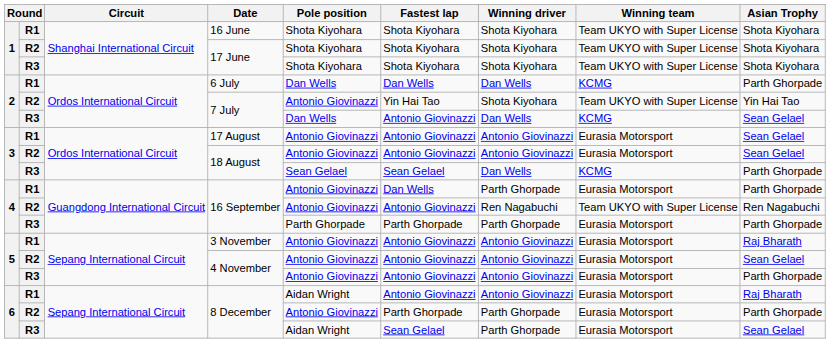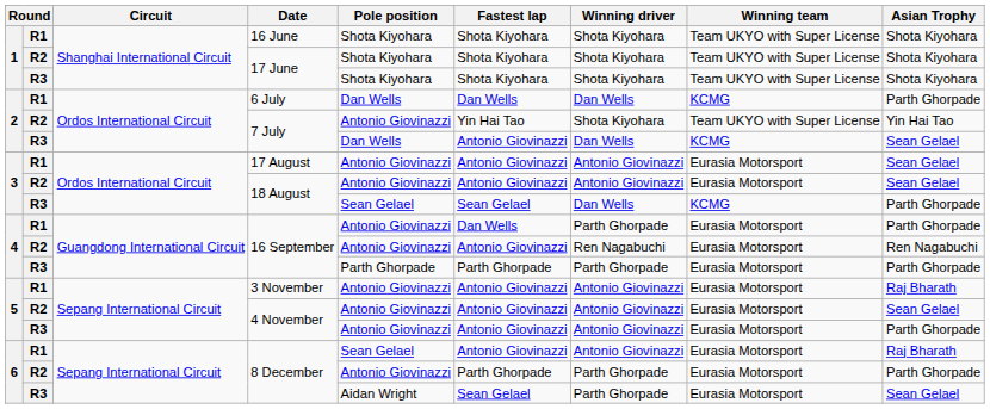 <table class="wikitable" style="font-size: 85%;">
 <tr>
 <th colspan=2>Round</th>
 <th>Circuit</th>
 <th>Date</th>
 <th>Pole position</th>
 <th>Fastest lap</th>
 <th>Winning driver</th>
 <th>Winning team</th>
 <th>Asian Trophy</th>
 </tr>
 <tr>
 <th rowspan=3>1</th>
 <th>R1</th>
 <td rowspan=3> <a href='#'>Shanghai International Circuit</a></td>
 <td>16 June</td>
 <td nowrap> Shota Kiyohara</td>
 <td nowrap> Shota Kiyohara</td>
 <td nowrap> Shota Kiyohara</td>
 <td nowrap> Team UKYO with Super License</td>
 <td nowrap> Shota Kiyohara</td>
 </tr>
 <tr>
 <th>R2</th>
 <td rowspan=2>17 June</td>
 <td> Shota Kiyohara</td>
 <td> Shota Kiyohara</td>
 <td> Shota Kiyohara</td>
 <td> Team UKYO with Super License</td>
 <td> Shota Kiyohara</td>
 </tr>
 <tr>
 <th>R3</th>
 <td> Shota Kiyohara</td>
 <td> Shota Kiyohara</td>
 <td> Shota Kiyohara</td>
 <td> Team UKYO with Super License</td>
 <td> Shota Kiyohara</td>
 </tr>
 <tr>
 <th rowspan=3>2</th>
 <th>R1</th>
 <td rowspan=3> <a href='#'>Ordos International Circuit</a></td>
 <td>6 July</td>
 <td> <a href='#'>Dan Wells</a></td>
 <td> <a href='#'>Dan Wells</a></td>
 <td> <a href='#'>Dan Wells</a></td>
 <td> <a href='#'>KCMG</a></td>
 <td nowrap> Parth Ghorpade</td>
 </tr>
 <tr>
 <th>R2</th>
 <td rowspan=2>7 July</td>
 <td> <a href='#'>Antonio Giovinazzi</a></td>
 <td> Yin Hai Tao</td>
 <td> Shota Kiyohara</td>
 <td> Team UKYO with Super License</td>
 <td> Yin Hai Tao</td>
 </tr>
 <tr>
 <th>R3</th>
 <td> <a href='#'>Dan Wells</a></td>
 <td> <a href='#'>Antonio Giovinazzi</a></td>
 <td> <a href='#'>Dan Wells</a></td>
 <td> <a href='#'>KCMG</a></td>
 <td> <a href='#'>Sean Gelael</a></td>
 </tr>
 <tr>
 <th rowspan=3>3</th>
 <th>R1</th>
 <td rowspan=3> <a href='#'>Ordos International Circuit</a></td>
 <td>17 August</td>
 <td> <a href='#'>Antonio Giovinazzi</a></td>
 <td> <a href='#'>Antonio Giovinazzi</a></td>
 <td> <a href='#'>Antonio Giovinazzi</a></td>
 <td> Eurasia Motorsport</td>
 <td> <a href='#'>Sean Gelael</a></td>
 </tr>
 <tr>
 <th>R2</th>
 <td rowspan=2>18 August</td>
 <td> <a href='#'>Antonio Giovinazzi</a></td>
 <td> <a href='#'>Antonio Giovinazzi</a></td>
 <td> <a href='#'>Antonio Giovinazzi</a></td>
 <td> Eurasia Motorsport</td>
 <td> <a href='#'>Sean Gelael</a></td>
 </tr>
 <tr>
 <th>R3</th>
 <td> <a href='#'>Sean Gelael</a></td>
 <td> <a href='#'>Sean Gelael</a></td>
 <td> <a href='#'>Dan Wells</a></td>
 <td> <a href='#'>KCMG</a></td>
 <td> Parth Ghorpade</td>
 </tr>
 <tr>
 <th rowspan=3>4</th>
 <th>R1</th>
 <td rowspan=3 nowrap> <a href='#'>Guangdong International Circuit</a></td>
 <td rowspan=3 nowrap>16 September</td>
 <td> <a href='#'>Antonio Giovinazzi</a></td>
 <td> <a href='#'>Dan Wells</a></td>
 <td> Parth Ghorpade</td>
 <td> Eurasia Motorsport</td>
 <td> Parth Ghorpade</td>
 </tr>
 <tr>
 <th>R2</th>
 <td nowrap> <a href='#'>Antonio Giovinazzi</a></td>
 <td> <a href='#'>Antonio Giovinazzi</a></td>
 <td> Ren Nagabuchi</td>
-<td> Team UKYO with Super License</td>
+<td> Eurasia Motorsport</td>
 <td> Ren Nagabuchi</td>
 </tr>
 <tr>
 <th>R3</th>
 <td> Parth Ghorpade</td>
 <td> Parth Ghorpade</td>
 <td> Parth Ghorpade</td>
 <td> Eurasia Motorsport</td>
 <td> Parth Ghorpade</td>
 </tr>
 <tr>
 <th rowspan=3>5</th>
 <th>R1</th>
 <td rowspan=3 nowrap> <a href='#'>Sepang International Circuit</a></td>
 <td nowrap>3 November</td>
 <td nowrap> <a href='#'>Antonio Giovinazzi</a></td>
 <td nowrap> <a href='#'>Antonio Giovinazzi</a></td>
 <td nowrap> <a href='#'>Antonio Giovinazzi</a></td>
 <td nowrap> Eurasia Motorsport</td>
 <td> <a href='#'>Raj Bharath</a></td>
 </tr>
 <tr>
 <th>R2</th>
 <td rowspan=2>4 November</td>
 <td> <a href='#'>Antonio Giovinazzi</a></td>
 <td> <a href='#'>Antonio Giovinazzi</a></td>
 <td> <a href='#'>Antonio Giovinazzi</a></td>
 <td> Eurasia Motorsport</td>
 <td> <a href='#'>Sean Gelael</a></td>
 </tr>
 <tr>
 <th>R3</th>
 <td> <a href='#'>Antonio Giovinazzi</a></td>
 <td> <a href='#'>Antonio Giovinazzi</a></td>
 <td> <a href='#'>Antonio Giovinazzi</a></td>
 <td> Eurasia Motorsport</td>
 <td> Parth Ghorpade</td>
 </tr>
 <tr>
 <th rowspan=3>6</th>
 <th>R1</th>
 <td rowspan=3> <a href='#'>Sepang International Circuit</a></td>
 <td rowspan=3>8 December</td>
-<td> Aidan Wright</td>
+<td> <a href='#'>Sean Gelael</a></td>
 <td> <a href='#'>Antonio Giovinazzi</a></td>
 <td> <a href='#'>Antonio Giovinazzi</a></td>
 <td> Eurasia Motorsport</td>
 <td> <a href='#'>Raj Bharath</a></td>
 </tr>
 <tr>
 <th>R2</th>
 <td> <a href='#'>Antonio Giovinazzi</a></td>
 <td> Parth Ghorpade</td>
 <td> Parth Ghorpade</td>
 <td> Eurasia Motorsport</td>
 <td> Parth Ghorpade</td>
 </tr>
 <tr>
 <th>R3</th>
 <td> Aidan Wright</td>
 <td> <a href='#'>Sean Gelael</a></td>
 <td> Parth Ghorpade</td>
 <td> Eurasia Motorsport</td>
 <td> <a href='#'>Sean Gelael</a></td>
 </tr>
 </table>
